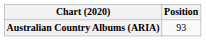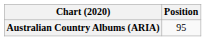 <table class="wikitable plainrowheaders" style="text-align:center;">
 <tr>
 <th scope="col">Chart (2020)</th>
 <th scope="col">Position</th>
 </tr>
 <tr>
 <th scope="row">Australian Country Albums (ARIA)</th>
-<td>93</td>
+<td>95</td>
 </tr>
 </table>
